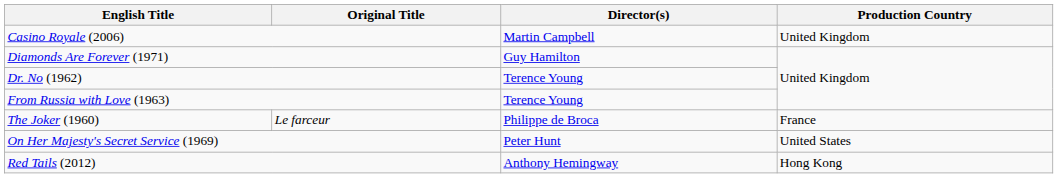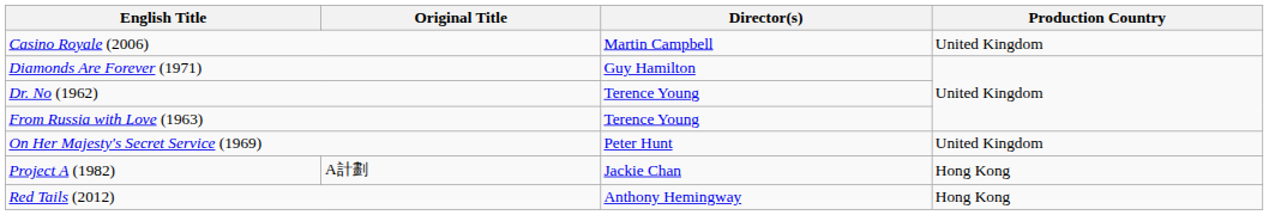 <table class="wikitable" style="width:100%;" cellpadding="5">
 <tr>
 <th scope="col">English Title</th>
 <th scope="col">Original Title</th>
 <th scope="col">Director(s)</th>
 <th scope="col">Production Country</th>
 </tr>
 <tr>
 <td colspan=2><em><a href='#'>Casino Royale</a></em> (2006)</td>
 <td data-sort-value="Campbell"><a href='#'>Martin Campbell</a></td>
 <td>United Kingdom</td>
 </tr>
 <tr>
 <td colspan=2><em><a href='#'>Diamonds Are Forever</a></em> (1971)</td>
 <td data-sort-value="Hamilton"><a href='#'>Guy Hamilton</a></td>
 <td rowspan="3">United Kingdom</td>
 </tr>
 <tr>
 <td colspan=2><em><a href='#'>Dr. No</a></em> (1962)</td>
 <td data-sort-value="Young"><a href='#'>Terence Young</a></td>
 </tr>
 <tr>
 <td colspan=2><em><a href='#'>From Russia with Love</a></em> (1963)</td>
 <td data-sort-value="Young"><a href='#'>Terence Young</a></td>
 </tr>
 <tr>
-<td data-sort-value="Joker"><em><a href='#'>The Joker</a></em> (1960)</td>
-<td data-sort-value="Farceur"><em>Le farceur</em></td>
-<td data-sort-value="Broca"><a href='#'>Philippe de Broca</a></td>
-<td>France</td>
+<td colspan=2><em><a href='#'>On Her Majesty's Secret Service</a></em> (1969)</td>
+<td data-sort-value="Hunt"><a href='#'>Peter Hunt</a></td>
+<td>United Kingdom</td>
 </tr>
 <tr>
-<td colspan=2><em><a href='#'>On Her Majesty's Secret Service</a></em> (1969)</td>
-<td data-sort-value="Hunt"><a href='#'>Peter Hunt</a></td>
-<td>United States</td>
+<td><em><a href='#'>Project A</a></em> (1982)</td>
+<td>A計劃</td>
+<td data-sort-value="Chan"><a href='#'>Jackie Chan</a></td>
+<td>Hong Kong</td>
 </tr>
 <tr>
 <td colspan=2><em><a href='#'>Red Tails</a></em> (2012)</td>
 <td data-sort-value="Hemingway"><a href='#'>Anthony Hemingway</a></td>
 <td>Hong Kong</td>
 </tr>
 </table>
